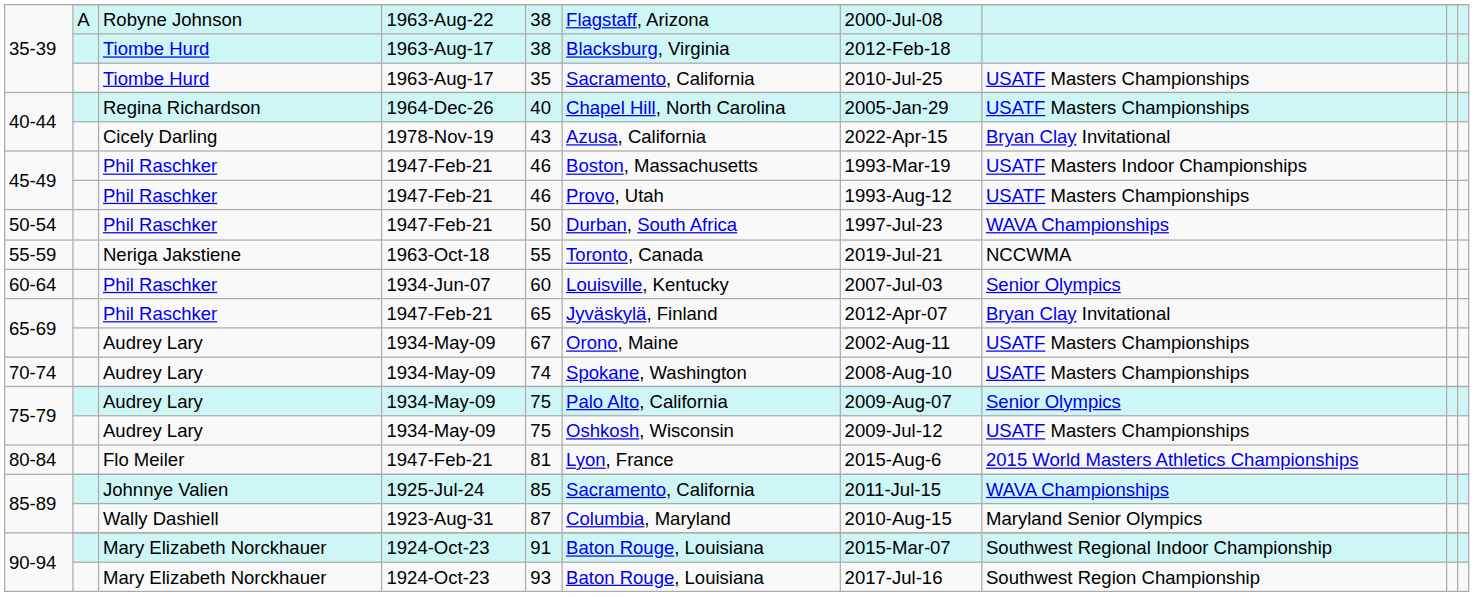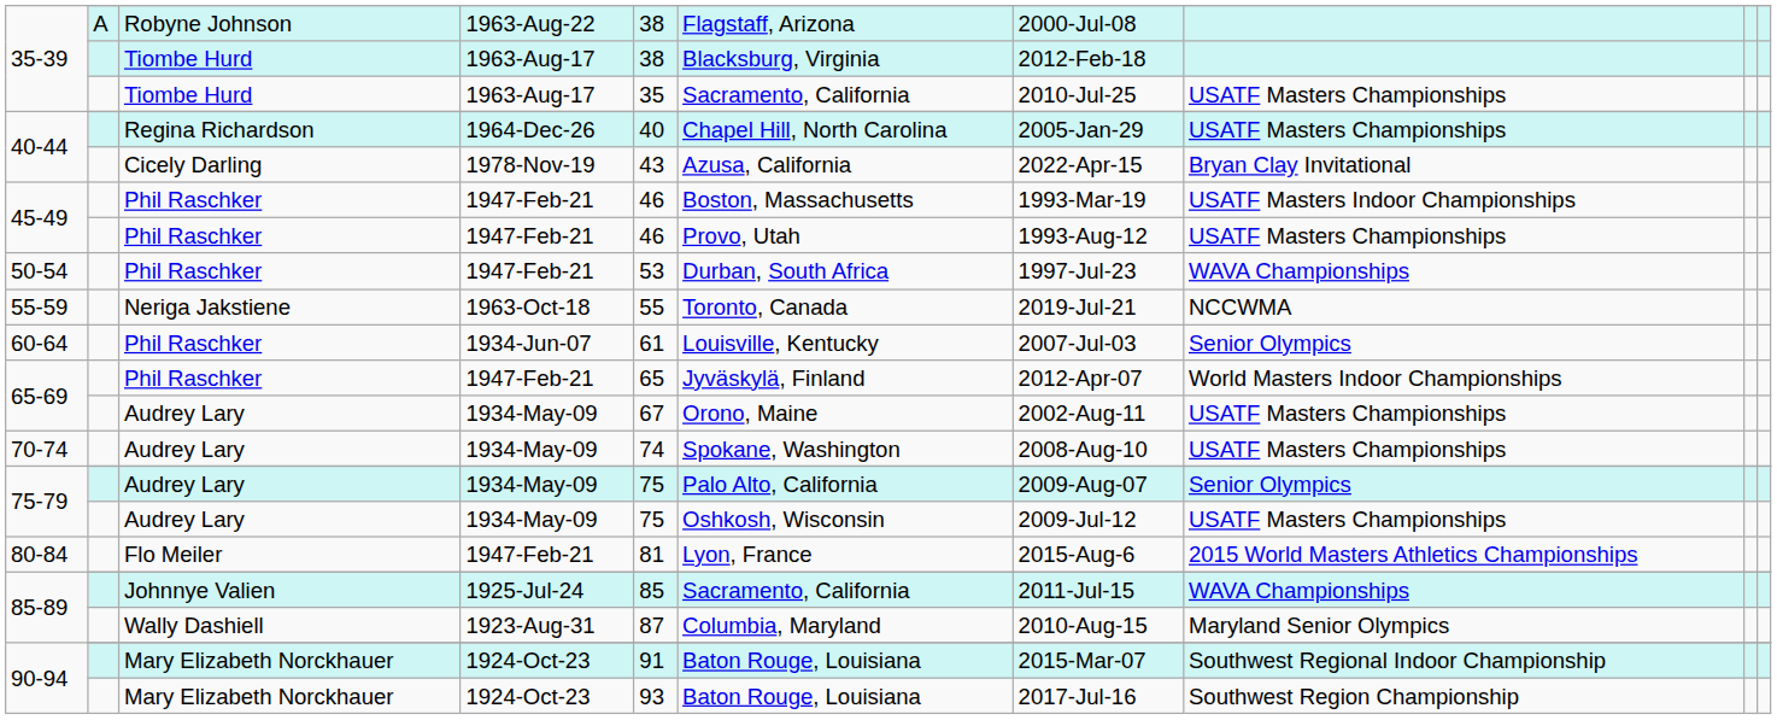 <table class="wikitable" style="font-size:95%; width: 95%">
 <tr>
 <td rowspan=4>35-39</td>
 </tr>
 <tr style="background:#cef6f5;">
 <td> A </td>
 <td>Robyne Johnson</td>
 <td>1963-Aug-22</td>
 <td>38</td>
 <td><a href='#'>Flagstaff</a>, Arizona</td>
 <td>2000-Jul-08</td>
 <td></td>
 <td></td>
 <td></td>
 </tr>
 <tr style="background:#cef6f5;">
 <td> </td>
 <td><a href='#'>Tiombe Hurd</a></td>
 <td>1963-Aug-17</td>
 <td>38</td>
 <td><a href='#'>Blacksburg</a>, Virginia</td>
 <td>2012-Feb-18</td>
 <td></td>
 <td></td>
 <td></td>
 </tr>
 <tr>
 <td> </td>
 <td><a href='#'>Tiombe Hurd</a></td>
 <td>1963-Aug-17</td>
 <td>35</td>
 <td><a href='#'>Sacramento</a>, California</td>
 <td>2010-Jul-25</td>
 <td><a href='#'>USATF</a> Masters Championships</td>
 <td></td>
 <td></td>
 </tr>
 <tr>
 <td rowspan=3>40-44</td>
 </tr>
 <tr style="background:#cef6f5;">
 <td> </td>
 <td>Regina Richardson</td>
 <td>1964-Dec-26</td>
 <td>40</td>
 <td><a href='#'>Chapel Hill</a>, North Carolina</td>
 <td>2005-Jan-29</td>
 <td><a href='#'>USATF</a> Masters Championships</td>
 <td></td>
 <td></td>
 </tr>
 <tr>
 <td> </td>
 <td>Cicely Darling</td>
 <td>1978-Nov-19</td>
 <td>43</td>
 <td><a href='#'>Azusa</a>, California</td>
 <td>2022-Apr-15</td>
 <td><a href='#'>Bryan Clay</a> Invitational</td>
 <td></td>
 <td></td>
 </tr>
 <tr>
 <td rowspan=2>45-49</td>
 <td> </td>
 <td><a href='#'>Phil Raschker</a></td>
 <td>1947-Feb-21</td>
 <td>46</td>
 <td><a href='#'>Boston</a>, Massachusetts</td>
 <td>1993-Mar-19</td>
 <td><a href='#'>USATF</a> Masters Indoor Championships</td>
 <td></td>
 <td></td>
 </tr>
 <tr>
 <td></td>
 <td><a href='#'>Phil Raschker</a></td>
 <td>1947-Feb-21</td>
 <td>46</td>
 <td><a href='#'>Provo</a>, Utah</td>
 <td>1993-Aug-12</td>
 <td><a href='#'>USATF</a> Masters Championships</td>
 <td></td>
 <td></td>
 </tr>
 <tr>
 <td>50-54</td>
 <td> </td>
 <td><a href='#'>Phil Raschker</a></td>
 <td>1947-Feb-21</td>
-<td>50</td>
+<td>53</td>
 <td><a href='#'>Durban</a>, <a href='#'>South Africa</a></td>
 <td>1997-Jul-23</td>
 <td><a href='#'>WAVA Championships</a></td>
 <td></td>
 <td></td>
 </tr>
 <tr>
 <td>55-59</td>
 <td> </td>
 <td>Neriga Jakstiene</td>
 <td>1963-Oct-18</td>
 <td>55</td>
 <td><a href='#'>Toronto</a>, Canada</td>
 <td>2019-Jul-21</td>
 <td>NCCWMA</td>
 <td></td>
 <td></td>
 </tr>
 <tr>
 <td>60-64</td>
 <td> </td>
 <td><a href='#'>Phil Raschker</a></td>
 <td>1934-Jun-07</td>
-<td>60</td>
+<td>61</td>
 <td><a href='#'>Louisville</a>, Kentucky</td>
 <td>2007-Jul-03</td>
 <td><a href='#'>Senior Olympics</a></td>
 <td></td>
 <td></td>
 </tr>
 <tr>
 <td rowspan=2>65-69</td>
 <td> </td>
 <td><a href='#'>Phil Raschker</a></td>
 <td>1947-Feb-21</td>
 <td>65</td>
 <td><a href='#'>Jyväskylä</a>, Finland</td>
 <td>2012-Apr-07</td>
-<td><a href='#'>Bryan Clay</a> Invitational</td>
+<td>World Masters Indoor Championships</td>
 <td></td>
 <td></td>
 </tr>
 <tr>
 <td> </td>
 <td>Audrey Lary</td>
 <td>1934-May-09</td>
 <td>67</td>
 <td><a href='#'>Orono</a>, Maine</td>
 <td>2002-Aug-11</td>
 <td><a href='#'>USATF</a> Masters Championships</td>
 <td></td>
 <td></td>
 </tr>
 <tr>
 <td>70-74</td>
 <td> </td>
 <td>Audrey Lary</td>
 <td>1934-May-09</td>
 <td>74</td>
 <td><a href='#'>Spokane</a>, Washington</td>
 <td>2008-Aug-10</td>
 <td><a href='#'>USATF</a> Masters Championships</td>
 <td></td>
 <td></td>
 </tr>
 <tr>
 <td rowspan=3>75-79</td>
 </tr>
 <tr style="background:#cef6f5;">
 <td> </td>
 <td>Audrey Lary</td>
 <td>1934-May-09</td>
 <td>75</td>
 <td><a href='#'>Palo Alto</a>, California</td>
 <td>2009-Aug-07</td>
 <td><a href='#'>Senior Olympics</a></td>
 <td></td>
 <td></td>
 </tr>
 <tr>
 <td> </td>
 <td>Audrey Lary</td>
 <td>1934-May-09</td>
 <td>75</td>
 <td><a href='#'>Oshkosh</a>, Wisconsin</td>
 <td>2009-Jul-12</td>
 <td><a href='#'>USATF</a> Masters Championships</td>
 <td></td>
 <td></td>
 </tr>
 <tr>
 <td>80-84</td>
 <td> </td>
 <td>Flo Meiler</td>
 <td>1947-Feb-21</td>
 <td>81</td>
 <td><a href='#'>Lyon</a>, France</td>
 <td>2015-Aug-6</td>
 <td><a href='#'>2015 World Masters Athletics Championships</a></td>
 <td></td>
 <td></td>
 </tr>
 <tr>
 <td rowspan=3>85-89</td>
 </tr>
 <tr style="background:#cef6f5;">
 <td> </td>
 <td>Johnnye Valien</td>
 <td>1925-Jul-24</td>
 <td>85</td>
 <td><a href='#'>Sacramento</a>, California</td>
 <td>2011-Jul-15</td>
 <td><a href='#'>WAVA Championships</a></td>
 <td></td>
 <td></td>
 </tr>
 <tr>
 <td></td>
 <td>Wally Dashiell</td>
 <td>1923-Aug-31</td>
 <td>87</td>
 <td><a href='#'>Columbia</a>, Maryland</td>
 <td>2010-Aug-15</td>
 <td>Maryland Senior Olympics</td>
 <td></td>
 <td></td>
 </tr>
 <tr>
 <td rowspan=3>90-94</td>
 </tr>
 <tr style="background:#cef6f5;">
 <td> </td>
 <td>Mary Elizabeth Norckhauer</td>
 <td>1924-Oct-23</td>
 <td>91</td>
 <td><a href='#'>Baton Rouge</a>, Louisiana</td>
 <td>2015-Mar-07</td>
 <td>Southwest Regional Indoor Championship</td>
 <td></td>
 <td></td>
 </tr>
 <tr>
 <td></td>
 <td>Mary Elizabeth Norckhauer</td>
 <td>1924-Oct-23</td>
 <td>93</td>
 <td><a href='#'>Baton Rouge</a>, Louisiana</td>
 <td>2017-Jul-16</td>
 <td>Southwest Region Championship</td>
 <td></td>
 <td></td>
 </tr>
 </table>
